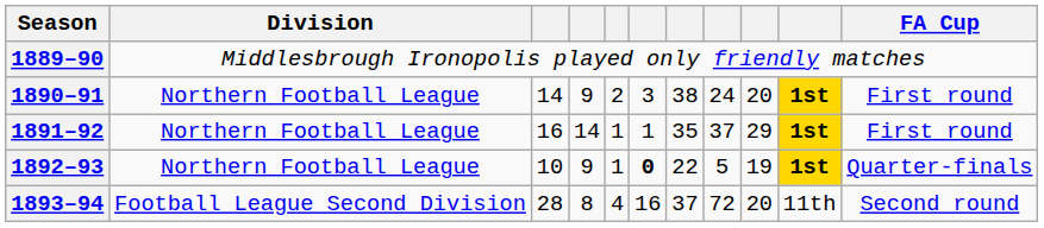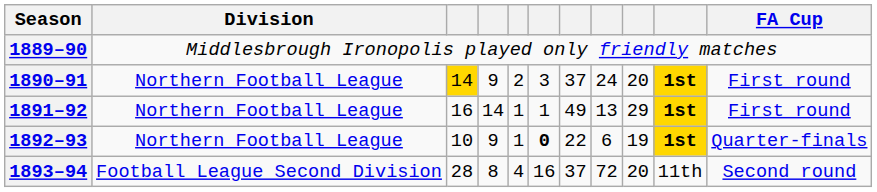 <table class="wikitable sortable plainrowheaders" style="text-align:center">
 <tr>
 <th scope=col>Season</th>
 <th scope=col>Division</th>
 <th scope=col></th>
 <th scope=col></th>
 <th scope=col></th>
 <th scope=col></th>
 <th scope=col></th>
 <th scope=col></th>
 <th scope=col></th>
 <th scope=col></th>
 <th scope=col><a href='#'>FA Cup</a></th>
 </tr>
 <tr>
 <th scope=row><a href='#'>1889–90</a></th>
 <td colspan=13><em>Middlesbrough Ironopolis played only <a href='#'>friendly</a> matches</em></td>
 </tr>
 <tr>
 <th scope=row><a href='#'>1890–91</a></th>
 <td><a href='#'>Northern Football League</a></td>
-<td>14</td>
+<td style="background: gold;">14</td>
 <td>9</td>
 <td>2</td>
 <td>3</td>
-<td>38</td>
+<td>37</td>
 <td>24</td>
 <td>20</td>
 <td bgcolor="gold"><strong>1st</strong></td>
 <td><a href='#'>First round</a></td>
 </tr>
 <tr>
 <th scope=row><a href='#'>1891–92</a></th>
 <td><a href='#'>Northern Football League</a></td>
 <td>16</td>
 <td>14</td>
 <td>1</td>
 <td>1</td>
-<td>35</td>
-<td>37</td>
+<td>49</td>
+<td>13</td>
 <td>29</td>
 <td bgcolor="gold"><strong>1st</strong></td>
 <td><a href='#'>First round</a></td>
 </tr>
 <tr>
 <th scope=row><a href='#'>1892–93</a></th>
 <td><a href='#'>Northern Football League</a></td>
 <td>10</td>
 <td>9</td>
 <td>1</td>
 <td><strong>0</strong></td>
 <td>22</td>
-<td>5</td>
+<td>6</td>
 <td>19</td>
 <td bgcolor="gold"><strong>1st</strong></td>
 <td><a href='#'>Quarter-finals</a></td>
 </tr>
 <tr>
 <th scope=row><a href='#'>1893–94</a></th>
 <td><a href='#'>Football League Second Division</a></td>
 <td>28</td>
 <td>8</td>
 <td>4</td>
 <td>16</td>
 <td>37</td>
 <td>72</td>
 <td>20</td>
 <td>11th</td>
 <td><a href='#'>Second round</a></td>
 </tr>
 </table>
